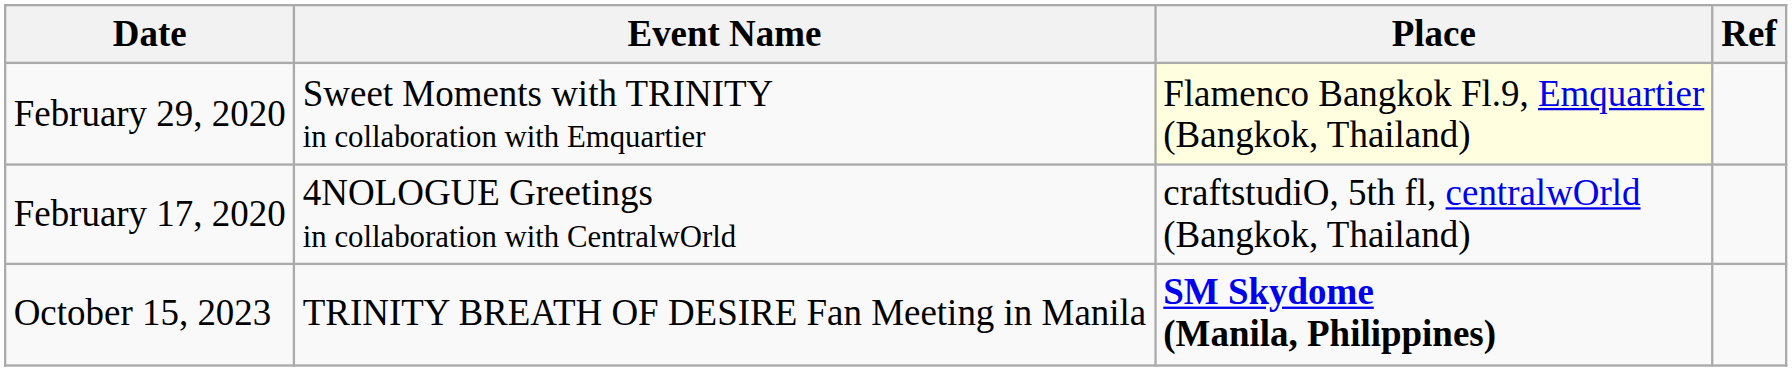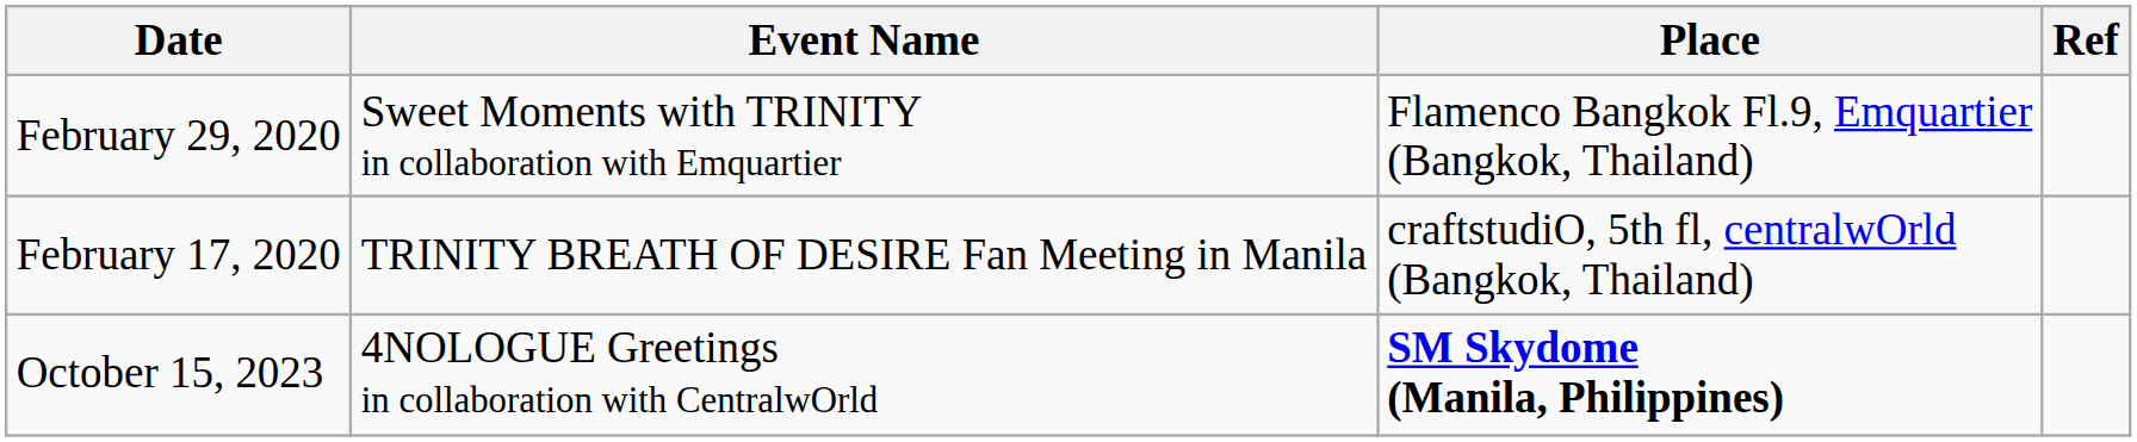 <table class="wikitable sortable mw-collapsible mw-collapsed">
 <tr>
 <th>Date</th>
 <th>Event Name</th>
 <th>Place</th>
 <th>Ref</th>
 </tr>
 <tr>
 <td>February 29, 2020</td>
 <td>Sweet Moments with TRINITY<br><small>in collaboration with Emquartier</small></td>
-<td style="background: lightyellow;">Flamenco Bangkok Fl.9, <a href='#'>Emquartier</a><br>(Bangkok, Thailand)</td>
+<td>Flamenco Bangkok Fl.9, <a href='#'>Emquartier</a><br>(Bangkok, Thailand)</td>
 <td></td>
 </tr>
 <tr>
 <td>February 17, 2020</td>
-<td>4NOLOGUE Greetings<br><small>in collaboration with CentralwOrld</small></td>
+<td>TRINITY BREATH OF DESIRE Fan Meeting in Manila</td>
 <td>craftstudiO, 5th fl, <a href='#'>centralwOrld</a><br>(Bangkok, Thailand)</td>
 <td></td>
 </tr>
 <tr>
 <td>October 15, 2023</td>
-<td>TRINITY BREATH OF DESIRE Fan Meeting in Manila</td>
+<td>4NOLOGUE Greetings<br><small>in collaboration with CentralwOrld</small></td>
 <td><strong><a href='#'>SM Skydome</a><br>(Manila, Philippines)</strong></td>
 <td></td>
 </tr>
 </table>
